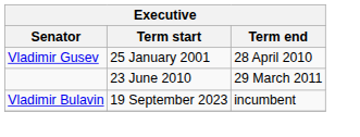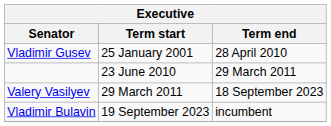 <table class="wikitable sortable">
 <tr>
 <th colspan=3>Executive</th>
 </tr>
 <tr>
 <th>Senator</th>
 <th>Term start</th>
 <th>Term end</th>
 </tr>
 <tr>
 <td><a href='#'>Vladimir Gusev</a></td>
 <td>25 January 2001</td>
 <td>28 April 2010</td>
 </tr>
 <tr>
 <td></td>
 <td>23 June 2010</td>
 <td>29 March 2011</td>
 </tr>
 <tr>
+<td><a href='#'>Valery Vasilyev</a></td>
+<td>29 March 2011</td>
+<td>18 September 2023</td>
+</tr>
+<tr>
 <td><a href='#'>Vladimir Bulavin</a></td>
 <td>19 September 2023</td>
 <td>incumbent</td>
 </tr>
 <tr>
 </tr>
 </table>
